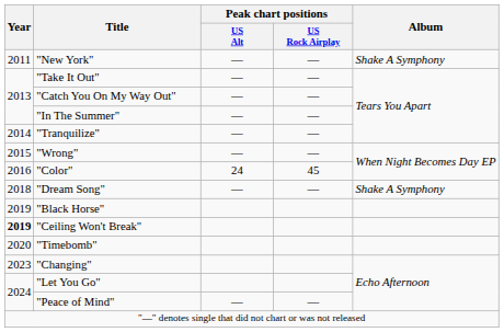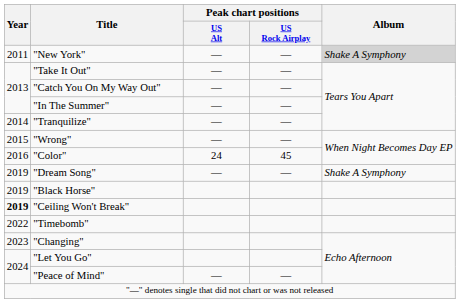 <table class="wikitable">
 <tr>
 <th rowspan="2">Year</th>
 <th rowspan="2" style="width:220px;">Title</th>
 <th colspan="2" style="width:200px;">Peak chart positions</th>
 <th rowspan="2">Album</th>
 </tr>
 <tr>
 <th style="width:3em;font-size:80%;"><a href='#'>US<br>Alt</a><br></th>
 <th style="width:3em;font-size:80%;"><a href='#'>US <br>Rock Airplay</a><br></th>
 </tr>
 <tr>
 <td style="text-align:center;">2011</td>
 <td>"New York"</td>
 <td style="text-align:center">—</td>
 <td style="text-align:center">—</td>
-<td><em>Shake A Symphony</em></td>
+<td style="background: lightgrey;"><em>Shake A Symphony</em></td>
 </tr>
 <tr>
 <td style="text-align:center;" rowspan="3">2013</td>
 <td>"Take It Out"</td>
 <td style="text-align:center">—</td>
 <td style="text-align:center">—</td>
 <td rowspan="4"><em>Tears You Apart</em></td>
 </tr>
 <tr>
 <td>"Catch You On My Way Out"</td>
 <td style="text-align:center">—</td>
 <td style="text-align:center">—</td>
 </tr>
 <tr>
 <td>"In The Summer"</td>
 <td style="text-align:center">—</td>
 <td style="text-align:center">—</td>
 </tr>
 <tr>
 <td style="text-align:center;">2014</td>
 <td>"Tranquilize"</td>
 <td style="text-align:center">—</td>
 <td style="text-align:center">—</td>
 </tr>
 <tr>
 <td style="text-align:center;" rowspan="1">2015</td>
 <td>"Wrong"</td>
 <td style="text-align:center">—</td>
 <td style="text-align:center">—</td>
 <td rowspan="2"><em>When Night Becomes Day EP</em></td>
 </tr>
 <tr>
 <td style="text-align:center;" rowspan="1">2016</td>
 <td>"Color"</td>
 <td style="text-align:center">24</td>
 <td style="text-align:center">45</td>
 </tr>
 <tr>
-<td style="text-align:center;" rowspan="1">2018</td>
+<td style="text-align:center;" rowspan="1">2019</td>
 <td>"Dream Song"</td>
 <td style="text-align:center">—</td>
 <td style="text-align:center">—</td>
 <td><em>Shake A Symphony</em></td>
 </tr>
 <tr>
 <td style="text-align:center;" rowspan="1">2019</td>
 <td>"Black Horse"</td>
 <td></td>
 <td></td>
 <td></td>
 </tr>
 <tr>
 <td style="text-align:center;" rowspan="1"><strong>2019</strong></td>
 <td>"Ceiling Won't Break"</td>
 <td></td>
 <td></td>
 <td></td>
 </tr>
 <tr>
-<td style="text-align:center;" rowspan="1">2020</td>
+<td style="text-align:center;" rowspan="1">2022</td>
 <td>"Timebomb"</td>
 <td></td>
 <td></td>
 <td></td>
 </tr>
 <tr>
 <td style="text-align:center;">2023</td>
 <td>"Changing"</td>
 <td></td>
 <td></td>
 <td rowspan="3"><em>Echo Afternoon</em></td>
 </tr>
 <tr>
 <td style="text-align:center;" rowspan="2">2024</td>
 <td>"Let You Go"</td>
 <td></td>
 <td></td>
 </tr>
 <tr>
 <td>"Peace of Mind"</td>
 <td style="text-align:center">—</td>
 <td style="text-align:center">—</td>
 </tr>
 <tr>
 <td colspan="7" style="text-align:center; font-size:85%;">"—" denotes single that did not chart or was not released</td>
 </tr>
 </table>
